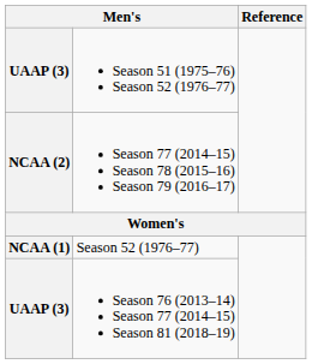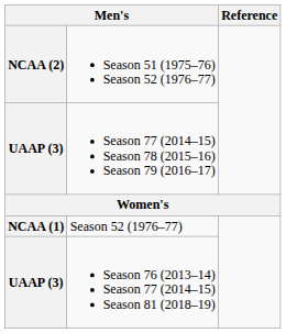 <table class="wikitable">
 <tr>
 <th colspan=2>Men's</th>
 <th>Reference</th>
 </tr>
 <tr>
-<th>UAAP (3)</th>
+<th>NCAA (2)</th>
 <td><br><ul><li>Season 51 (1975–76)</li><li>Season 52 (1976–77)</li></ul></td>
 <td rowspan=2 align=center><br></td>
 </tr>
 <tr>
-<th>NCAA (2)</th>
+<th>UAAP (3)</th>
 <td><br><ul><li>Season 77 (2014–15)</li><li>Season 78 (2015–16)</li><li>Season 79 (2016–17)</li></ul></td>
 </tr>
 <tr>
 <th colspan=3>Women's</th>
 </tr>
 <tr>
 <th>NCAA (1)</th>
 <td>Season 52 (1976–77)</td>
 <td rowspan=2 align=center><br><br><br></td>
 </tr>
 <tr>
 <th>UAAP (3)</th>
 <td><br><ul><li>Season 76 (2013–14)</li><li>Season 77 (2014–15)</li><li>Season 81 (2018–19)</li></ul></td>
 </tr>
 </table>
